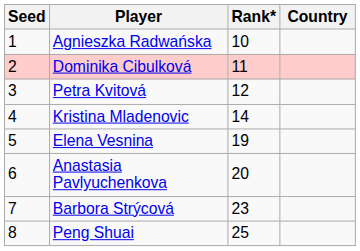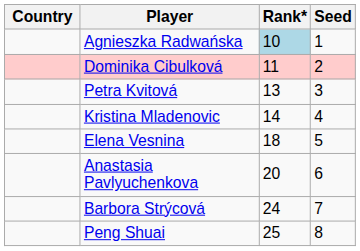 <table class="wikitable" border="1">
 <tr>
-<th>Seed</th>
+<th width="70">Country</th>
 <th width="175">Player</th>
 <th>Rank*</th>
-<th width="70">Country</th>
+<th>Seed</th>
 </tr>
 <tr>
+<td></td>
+<td><a href='#'>Agnieszka Radwańska</a></td>
+<td style="background: lightblue;">10</td>
 <td>1</td>
-<td><a href='#'>Agnieszka Radwańska</a></td>
-<td>10</td>
-<td></td>
 </tr>
 <tr style="background:#fcc;">
-<td>2</td>
+<td></td>
 <td><a href='#'>Dominika Cibulková</a></td>
 <td>11</td>
-<td></td>
+<td>2</td>
 </tr>
 <tr>
+<td></td>
+<td><a href='#'>Petra Kvitová</a></td>
+<td>13</td>
 <td>3</td>
-<td><a href='#'>Petra Kvitová</a></td>
-<td>12</td>
-<td></td>
 </tr>
 <tr>
-<td>4</td>
+<td></td>
 <td><a href='#'>Kristina Mladenovic</a></td>
 <td>14</td>
-<td></td>
+<td>4</td>
 </tr>
 <tr>
+<td></td>
+<td><a href='#'>Elena Vesnina</a></td>
+<td>18</td>
 <td>5</td>
-<td><a href='#'>Elena Vesnina</a></td>
-<td>19</td>
-<td></td>
 </tr>
 <tr>
-<td>6</td>
+<td></td>
 <td><a href='#'>Anastasia Pavlyuchenkova</a></td>
 <td>20</td>
-<td></td>
+<td>6</td>
 </tr>
 <tr>
+<td></td>
+<td><a href='#'>Barbora Strýcová</a></td>
+<td>24</td>
 <td>7</td>
-<td><a href='#'>Barbora Strýcová</a></td>
-<td>23</td>
-<td></td>
 </tr>
 <tr>
-<td>8</td>
+<td></td>
 <td><a href='#'>Peng Shuai</a></td>
 <td>25</td>
-<td></td>
+<td>8</td>
 </tr>
 </table>
